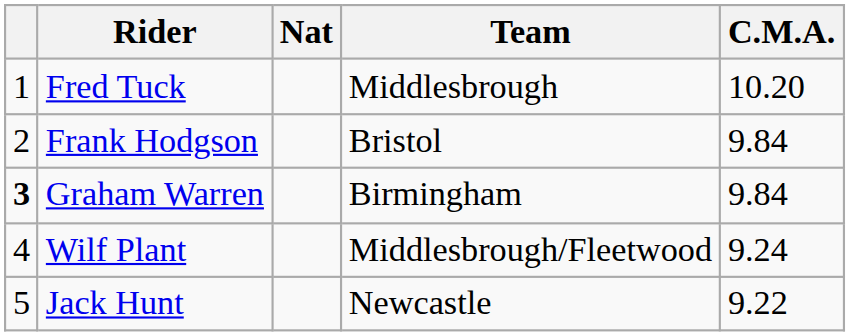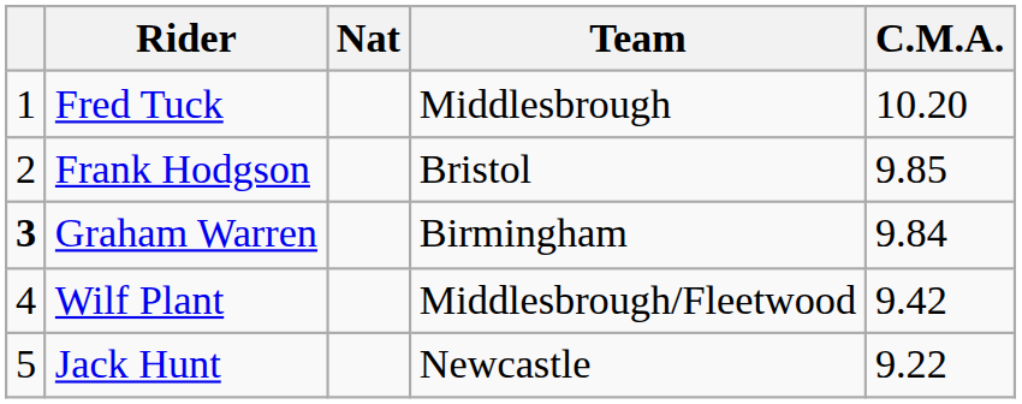 <table class=wikitable>
 <tr>
 <th></th>
 <th>Rider</th>
 <th>Nat</th>
 <th>Team</th>
 <th>C.M.A.</th>
 </tr>
 <tr>
 <td align="center">1</td>
 <td><a href='#'>Fred Tuck</a></td>
 <td></td>
 <td>Middlesbrough</td>
 <td>10.20</td>
 </tr>
 <tr>
 <td align="center">2</td>
 <td><a href='#'>Frank Hodgson</a></td>
 <td></td>
 <td>Bristol</td>
-<td>9.84</td>
+<td>9.85</td>
 </tr>
 <tr>
 <td align="center"><strong>3</strong></td>
 <td><a href='#'>Graham Warren</a></td>
 <td></td>
 <td>Birmingham</td>
 <td>9.84</td>
 </tr>
 <tr>
 <td align="center">4</td>
 <td><a href='#'>Wilf Plant</a></td>
 <td></td>
 <td>Middlesbrough/Fleetwood</td>
-<td>9.24</td>
+<td>9.42</td>
 </tr>
 <tr>
 <td align="center">5</td>
 <td><a href='#'>Jack Hunt</a></td>
 <td></td>
 <td>Newcastle</td>
 <td>9.22</td>
 </tr>
 </table>
